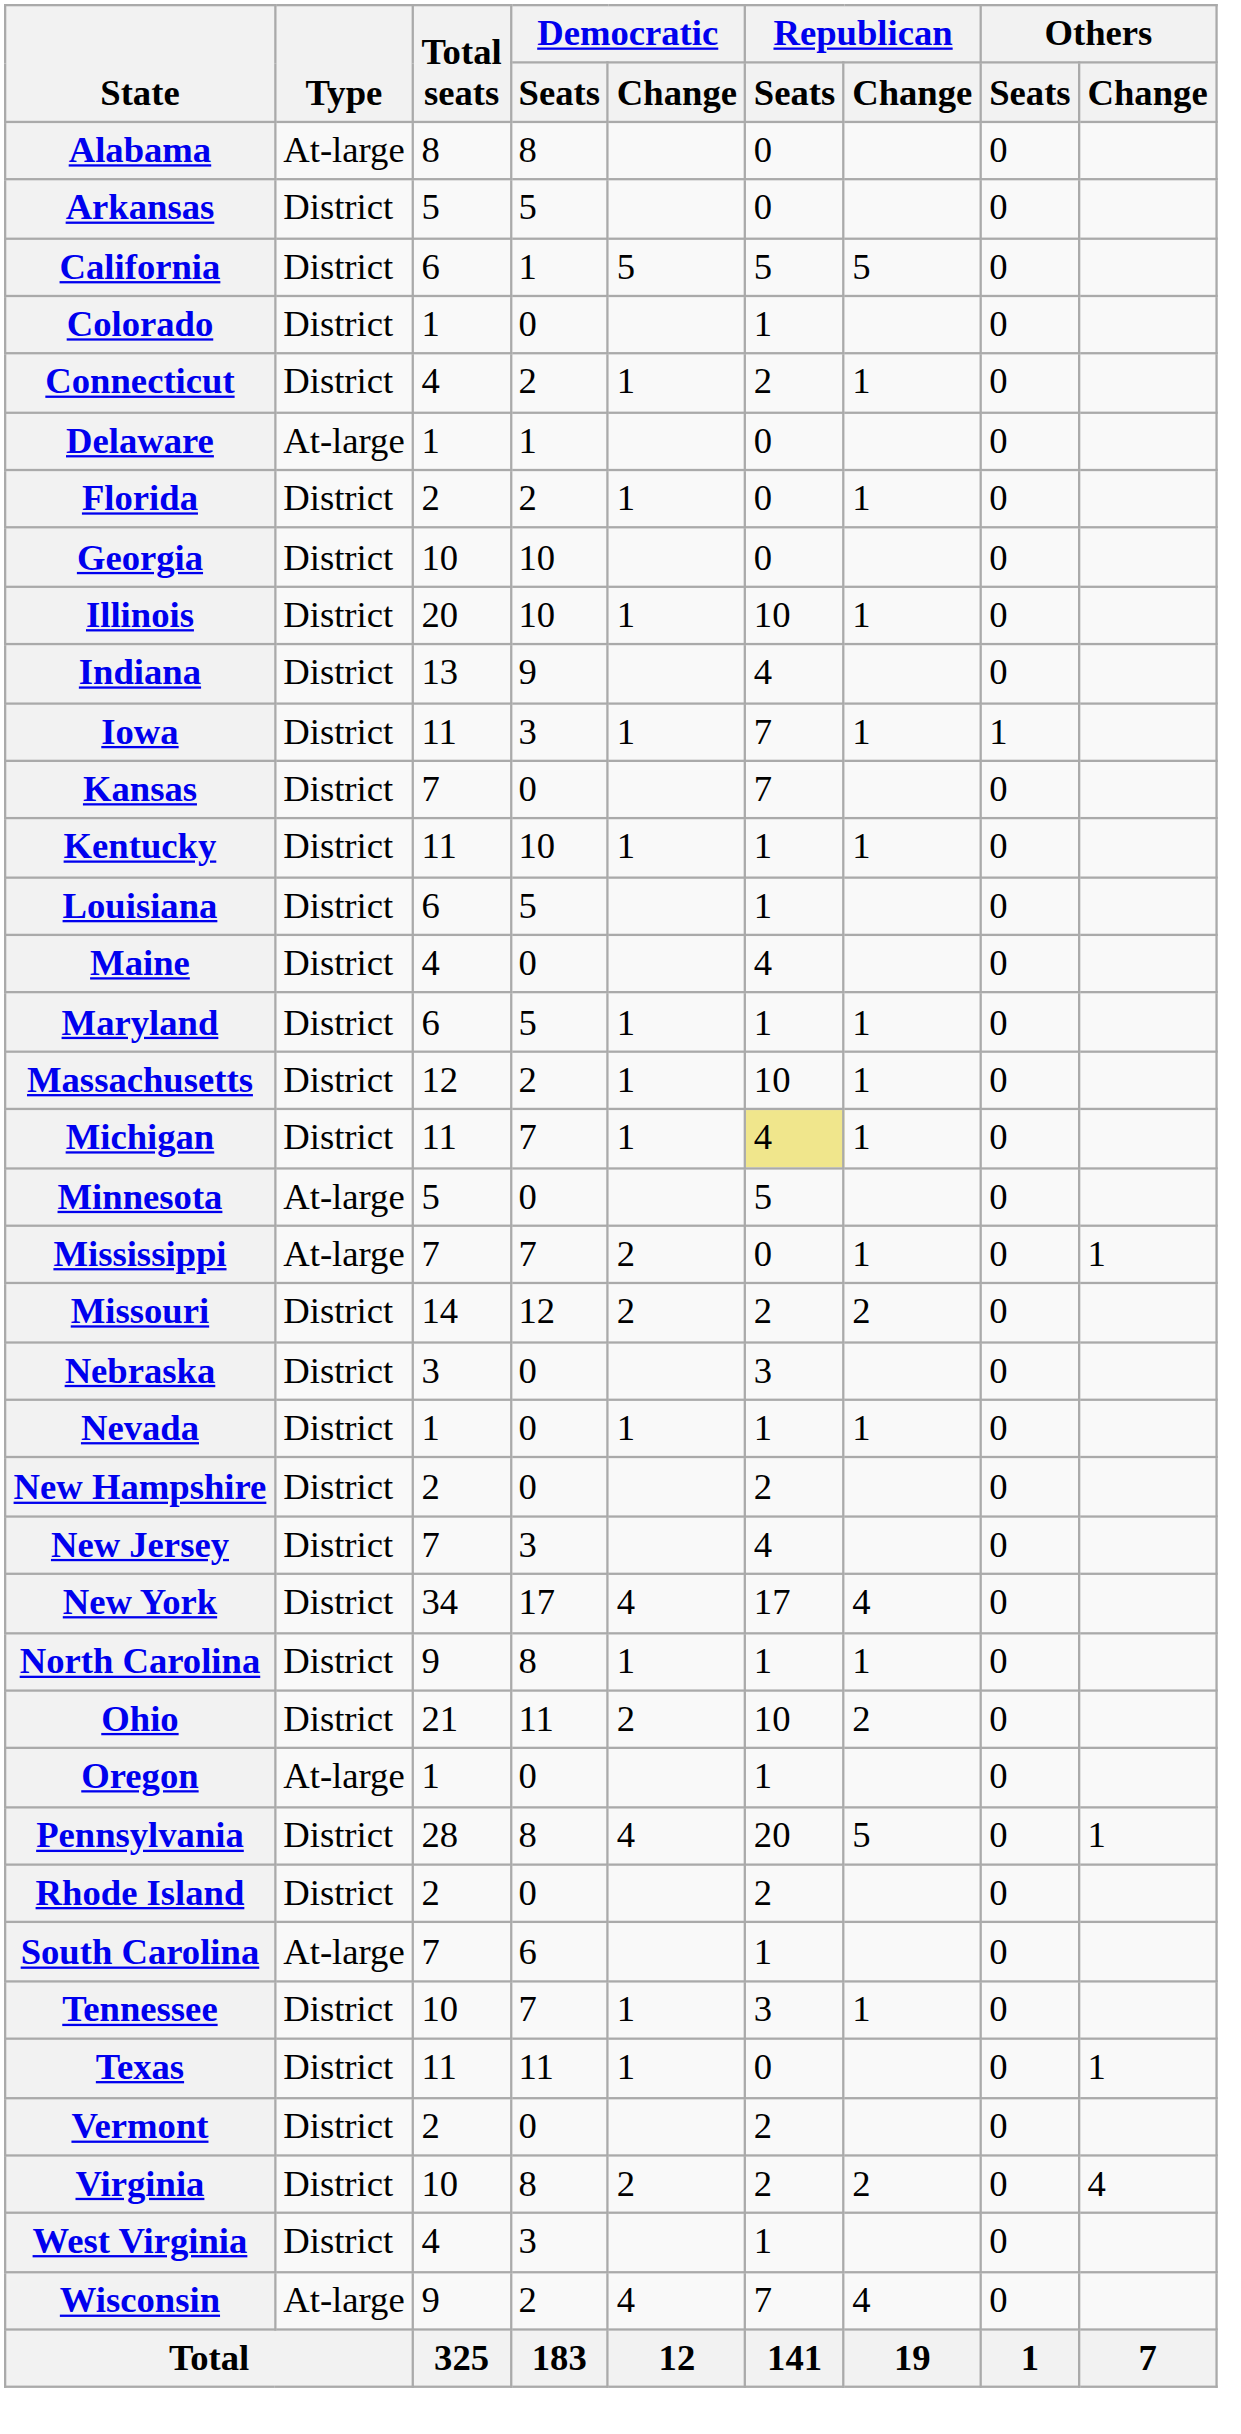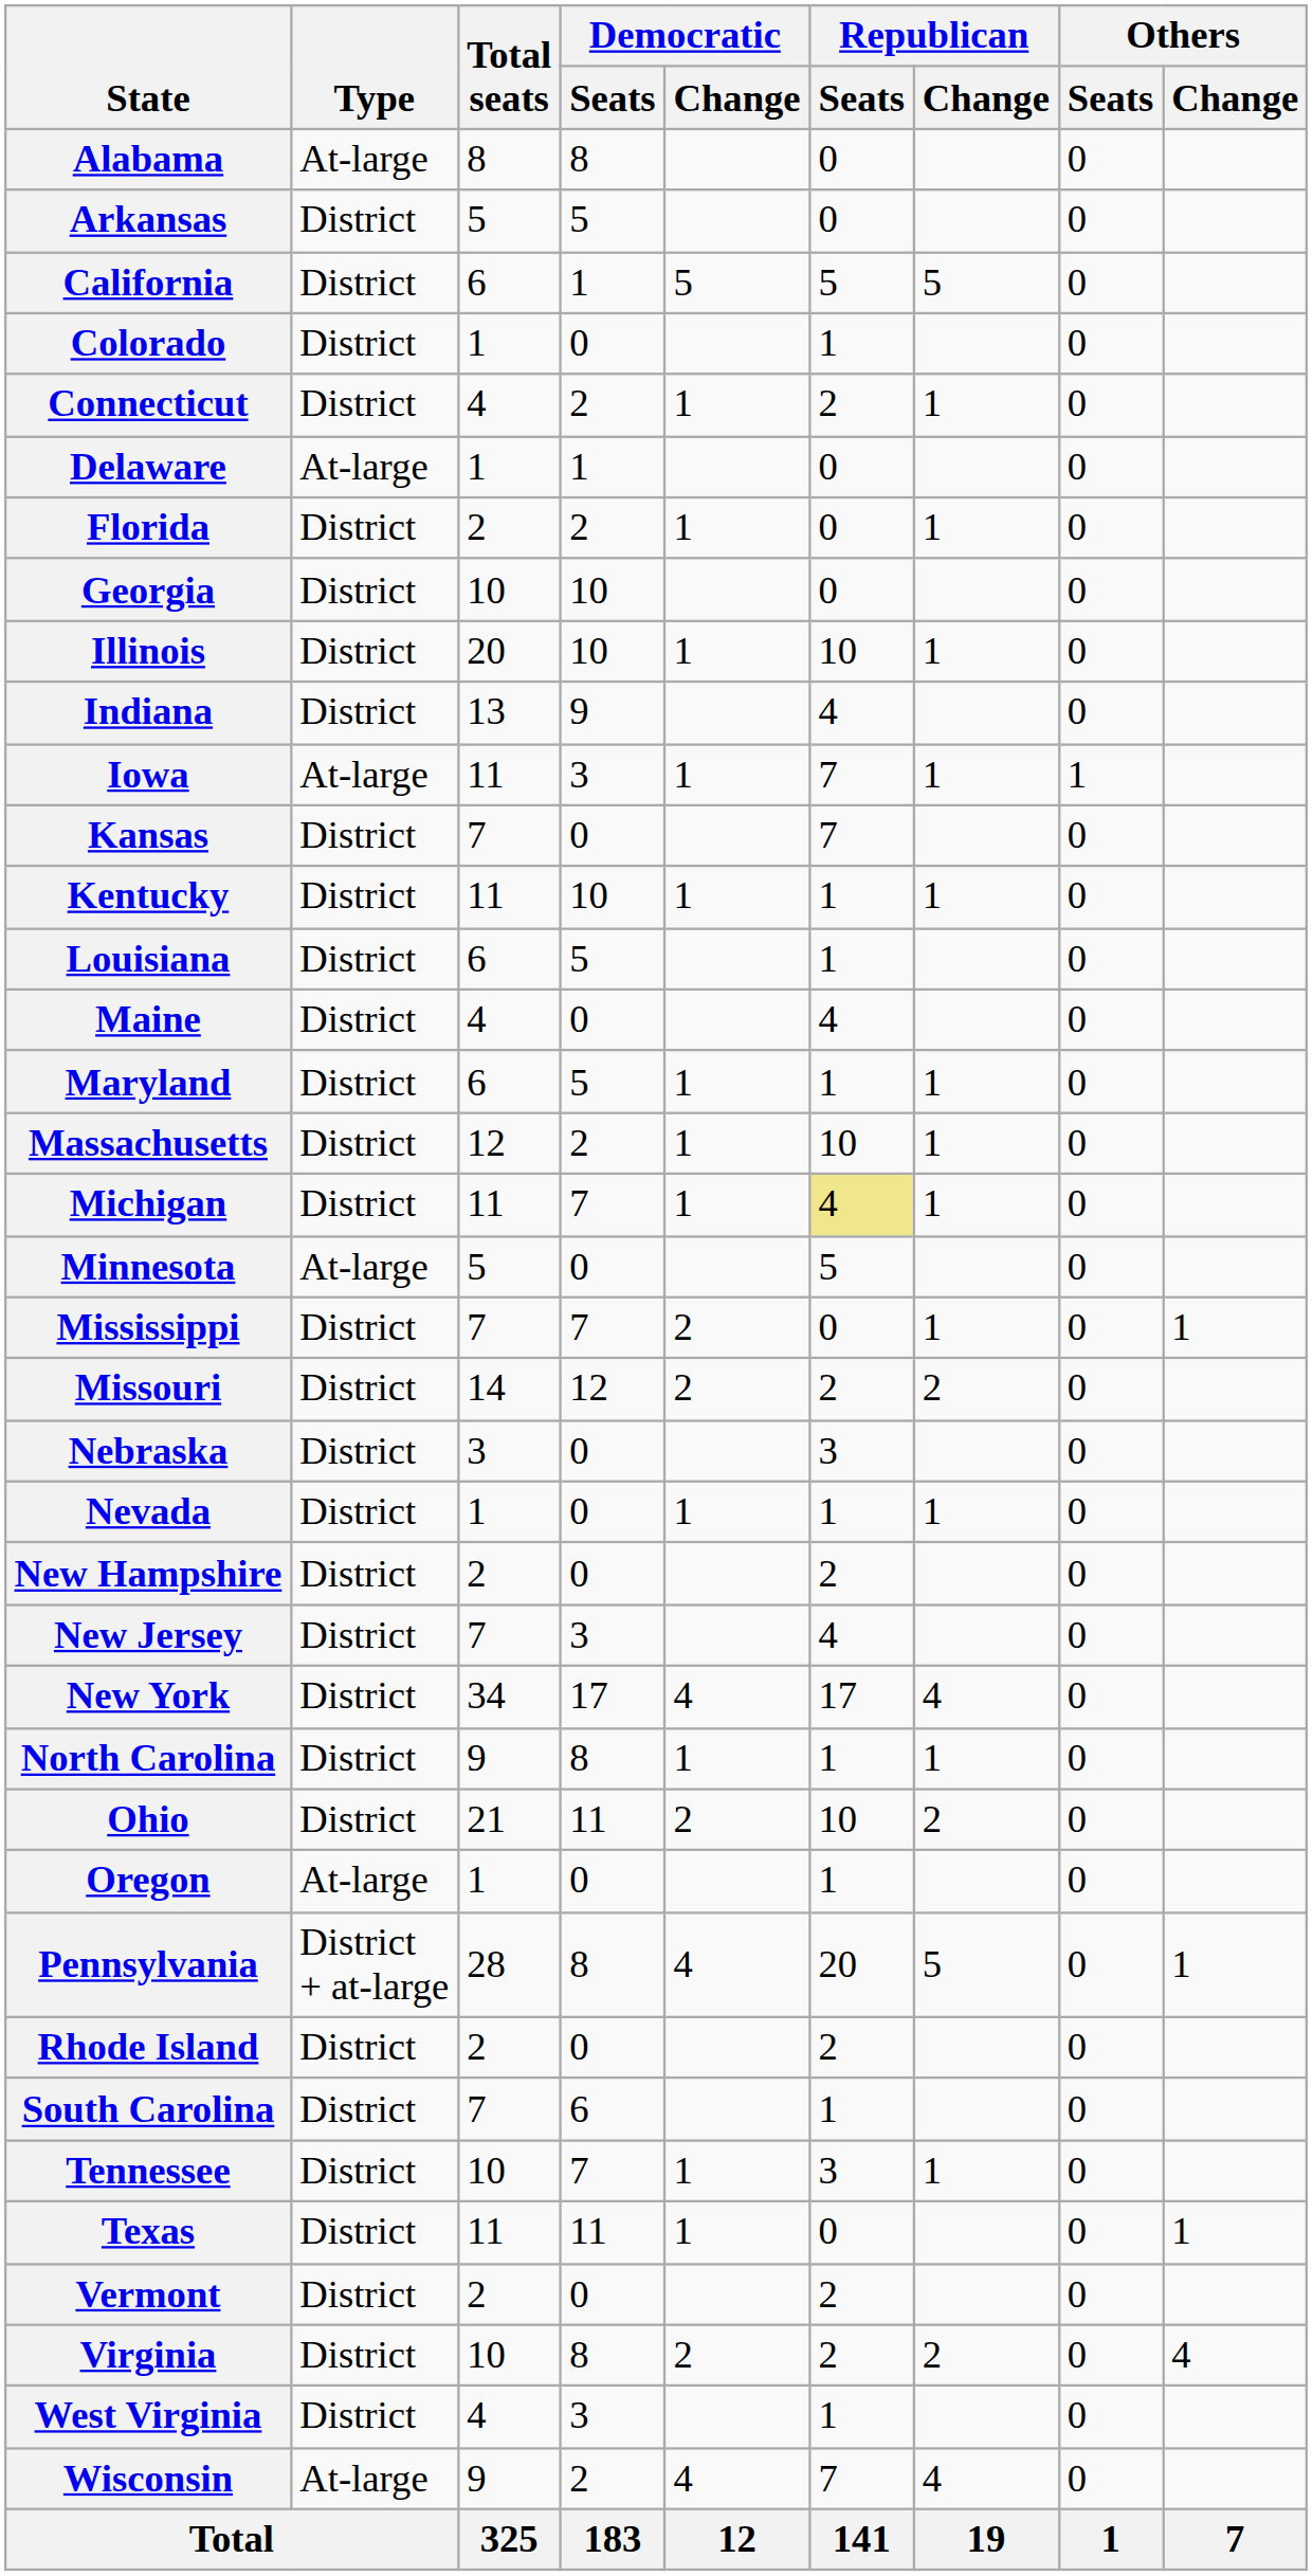 <table class="wikitable sortable">
 <tr valign=bottom>
 <th rowspan=2>State</th>
 <th rowspan=2>Type</th>
 <th rowspan=2>Total<br>seats</th>
 <th colspan=2 ><a href='#'>Democratic</a></th>
 <th colspan=2 ><a href='#'>Republican</a></th>
 <th colspan=2>Others</th>
 </tr>
 <tr>
 <th>Seats</th>
 <th>Change</th>
 <th>Seats</th>
 <th>Change</th>
 <th>Seats</th>
 <th>Change</th>
 </tr>
 <tr>
 <th><a href='#'>Alabama</a></th>
 <td>At-large</td>
 <td>8</td>
 <td>8</td>
 <td></td>
 <td>0</td>
 <td></td>
 <td>0</td>
 <td></td>
 </tr>
 <tr>
 <th><a href='#'>Arkansas</a></th>
 <td>District</td>
 <td>5</td>
 <td>5</td>
 <td></td>
 <td>0</td>
 <td></td>
 <td>0</td>
 <td></td>
 </tr>
 <tr>
 <th><a href='#'>California</a></th>
 <td>District</td>
 <td>6</td>
 <td>1</td>
 <td> 5</td>
 <td>5</td>
 <td> 5</td>
 <td>0</td>
 <td></td>
 </tr>
 <tr>
 <th><a href='#'>Colorado</a></th>
 <td>District</td>
 <td>1</td>
 <td>0</td>
 <td></td>
 <td>1</td>
 <td></td>
 <td>0</td>
 <td></td>
 </tr>
 <tr>
 <th><a href='#'>Connecticut</a></th>
 <td>District</td>
 <td>4</td>
 <td>2</td>
 <td> 1</td>
 <td>2</td>
 <td> 1</td>
 <td>0</td>
 <td></td>
 </tr>
 <tr>
 <th><a href='#'>Delaware</a></th>
 <td>At-large</td>
 <td>1</td>
 <td>1</td>
 <td></td>
 <td>0</td>
 <td></td>
 <td>0</td>
 <td></td>
 </tr>
 <tr>
 <th><a href='#'>Florida</a></th>
 <td>District</td>
 <td>2</td>
 <td>2</td>
 <td> 1</td>
 <td>0</td>
 <td> 1</td>
 <td>0</td>
 <td></td>
 </tr>
 <tr>
 <th><a href='#'>Georgia</a></th>
 <td>District</td>
 <td>10</td>
 <td>10</td>
 <td></td>
 <td>0</td>
 <td></td>
 <td>0</td>
 <td></td>
 </tr>
 <tr>
 <th><a href='#'>Illinois</a></th>
 <td>District</td>
 <td>20</td>
 <td>10</td>
 <td> 1</td>
 <td>10</td>
 <td> 1</td>
 <td>0</td>
 <td></td>
 </tr>
 <tr>
 <th><a href='#'>Indiana</a></th>
 <td>District</td>
 <td>13</td>
 <td>9</td>
 <td></td>
 <td>4</td>
 <td></td>
 <td>0</td>
 <td></td>
 </tr>
 <tr>
 <th><a href='#'>Iowa</a></th>
-<td>District</td>
+<td>At-large</td>
 <td>11</td>
 <td>3</td>
 <td> 1</td>
 <td>7</td>
 <td> 1</td>
 <td>1</td>
 <td></td>
 </tr>
 <tr>
 <th><a href='#'>Kansas</a></th>
 <td>District</td>
 <td>7</td>
 <td>0</td>
 <td></td>
 <td>7</td>
 <td></td>
 <td>0</td>
 <td></td>
 </tr>
 <tr>
 <th><a href='#'>Kentucky</a></th>
 <td>District</td>
 <td>11</td>
 <td>10</td>
 <td> 1</td>
 <td>1</td>
 <td> 1</td>
 <td>0</td>
 <td></td>
 </tr>
 <tr>
 <th><a href='#'>Louisiana</a></th>
 <td>District</td>
 <td>6</td>
 <td>5</td>
 <td></td>
 <td>1</td>
 <td></td>
 <td>0</td>
 <td></td>
 </tr>
 <tr>
 <th><a href='#'>Maine</a></th>
 <td>District</td>
 <td>4</td>
 <td>0</td>
 <td></td>
 <td>4</td>
 <td></td>
 <td>0</td>
 <td></td>
 </tr>
 <tr>
 <th><a href='#'>Maryland</a></th>
 <td>District</td>
 <td>6</td>
 <td>5</td>
 <td> 1</td>
 <td>1</td>
 <td> 1</td>
 <td>0</td>
 <td></td>
 </tr>
 <tr>
 <th><a href='#'>Massachusetts</a></th>
 <td>District</td>
 <td>12</td>
 <td>2</td>
 <td> 1</td>
 <td>10</td>
 <td> 1</td>
 <td>0</td>
 <td></td>
 </tr>
 <tr>
 <th><a href='#'>Michigan</a></th>
 <td>District</td>
 <td>11</td>
 <td>7</td>
 <td> 1</td>
 <td style="background: khaki;">4</td>
 <td> 1</td>
 <td>0</td>
 <td></td>
 </tr>
 <tr>
 <th><a href='#'>Minnesota</a></th>
 <td>At-large</td>
 <td>5</td>
 <td>0</td>
 <td></td>
 <td>5</td>
 <td></td>
 <td>0</td>
 <td></td>
 </tr>
 <tr>
 <th><a href='#'>Mississippi</a></th>
-<td>At-large</td>
+<td>District</td>
 <td>7</td>
 <td>7</td>
 <td> 2</td>
 <td>0</td>
 <td> 1</td>
 <td>0</td>
 <td> 1</td>
 </tr>
 <tr>
 <th><a href='#'>Missouri</a></th>
 <td>District</td>
 <td>14</td>
 <td>12</td>
 <td> 2</td>
 <td>2</td>
 <td> 2</td>
 <td>0</td>
 <td></td>
 </tr>
 <tr>
 <th><a href='#'>Nebraska</a></th>
 <td>District</td>
 <td>3</td>
 <td>0</td>
 <td></td>
 <td>3</td>
 <td></td>
 <td>0</td>
 <td></td>
 </tr>
 <tr>
 <th><a href='#'>Nevada</a></th>
 <td>District</td>
 <td>1</td>
 <td>0</td>
 <td> 1</td>
 <td>1</td>
 <td> 1</td>
 <td>0</td>
 <td></td>
 </tr>
 <tr>
 <th><a href='#'>New Hampshire</a></th>
 <td>District</td>
 <td>2</td>
 <td>0</td>
 <td></td>
 <td>2</td>
 <td></td>
 <td>0</td>
 <td></td>
 </tr>
 <tr>
 <th><a href='#'>New Jersey</a></th>
 <td>District</td>
 <td>7</td>
 <td>3</td>
 <td></td>
 <td>4</td>
 <td></td>
 <td>0</td>
 <td></td>
 </tr>
 <tr>
 <th><a href='#'>New York</a></th>
 <td>District</td>
 <td>34</td>
 <td>17</td>
 <td> 4</td>
 <td>17</td>
 <td> 4</td>
 <td>0</td>
 <td></td>
 </tr>
 <tr>
 <th><a href='#'>North Carolina</a></th>
 <td>District</td>
 <td>9</td>
 <td>8</td>
 <td> 1</td>
 <td>1</td>
 <td> 1</td>
 <td>0</td>
 <td></td>
 </tr>
 <tr>
 <th><a href='#'>Ohio</a></th>
 <td>District</td>
 <td>21</td>
 <td>11</td>
 <td> 2</td>
 <td>10</td>
 <td> 2</td>
 <td>0</td>
 <td></td>
 </tr>
 <tr>
 <th><a href='#'>Oregon</a></th>
 <td>At-large</td>
 <td>1</td>
 <td>0</td>
 <td></td>
 <td>1</td>
 <td></td>
 <td>0</td>
 <td></td>
 </tr>
 <tr>
 <th><a href='#'>Pennsylvania</a></th>
-<td>District</td>
+<td>District<br>+ at-large</td>
 <td>28</td>
 <td>8</td>
 <td> 4</td>
 <td>20</td>
 <td> 5</td>
 <td>0</td>
 <td> 1</td>
 </tr>
 <tr>
 <th><a href='#'>Rhode Island</a></th>
 <td>District</td>
 <td>2</td>
 <td>0</td>
 <td></td>
 <td>2</td>
 <td></td>
 <td>0</td>
 <td></td>
 </tr>
 <tr>
 <th><a href='#'>South Carolina</a></th>
-<td>At-large</td>
+<td>District</td>
 <td>7</td>
 <td>6</td>
 <td></td>
 <td>1</td>
 <td></td>
 <td>0</td>
 <td></td>
 </tr>
 <tr>
 <th><a href='#'>Tennessee</a></th>
 <td>District</td>
 <td>10</td>
 <td>7</td>
 <td> 1</td>
 <td>3</td>
 <td> 1</td>
 <td>0</td>
 <td></td>
 </tr>
 <tr>
 <th><a href='#'>Texas</a></th>
 <td>District</td>
 <td>11</td>
 <td>11</td>
 <td> 1</td>
 <td>0</td>
 <td></td>
 <td>0</td>
 <td> 1</td>
 </tr>
 <tr>
 <th><a href='#'>Vermont</a></th>
 <td>District</td>
 <td>2</td>
 <td>0</td>
 <td></td>
 <td>2</td>
 <td></td>
 <td>0</td>
 <td></td>
 </tr>
 <tr>
 <th><a href='#'>Virginia</a></th>
 <td>District</td>
 <td>10</td>
 <td>8</td>
 <td> 2</td>
 <td>2</td>
 <td> 2</td>
 <td>0</td>
 <td> 4</td>
 </tr>
 <tr>
 <th><a href='#'>West Virginia</a></th>
 <td>District</td>
 <td>4</td>
 <td>3</td>
 <td></td>
 <td>1</td>
 <td></td>
 <td>0</td>
 <td></td>
 </tr>
 <tr>
 <th><a href='#'>Wisconsin</a></th>
 <td>At-large</td>
 <td>9</td>
 <td>2</td>
 <td> 4</td>
 <td>7</td>
 <td> 4</td>
 <td>0</td>
 <td></td>
 </tr>
 <tr>
 <th colspan=2>Total</th>
 <th>325</th>
 <th>183<br></th>
 <th> 12</th>
 <th>141<br></th>
 <th> 19</th>
 <th>1<br></th>
 <th> 7</th>
 </tr>
 </table>
